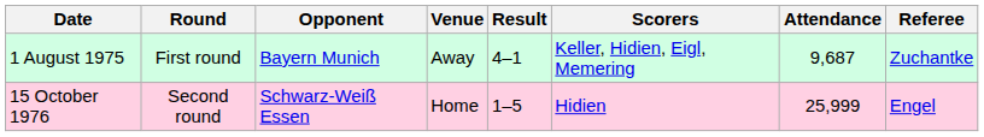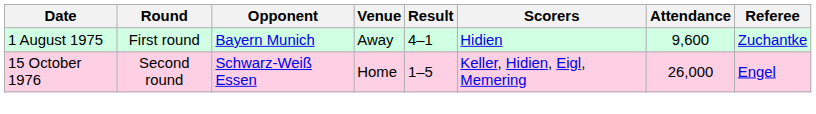 <table class="wikitable">
 <tr>
 <th>Date</th>
 <th>Round</th>
 <th>Opponent</th>
 <th>Venue</th>
 <th>Result</th>
 <th>Scorers</th>
 <th>Attendance</th>
 <th>Referee</th>
 </tr>
 <tr bgcolor = "#d0ffe3">
 <td>1 August 1975</td>
 <td align="center">First round</td>
 <td><a href='#'>Bayern Munich</a></td>
 <td>Away</td>
 <td>4–1</td>
-<td><a href='#'>Keller</a>, <a href='#'>Hidien</a>, <a href='#'>Eigl</a>, <a href='#'>Memering</a></td>
-<td align="center">9,687</td>
+<td><a href='#'>Hidien</a></td>
+<td align="center">9,600</td>
 <td><a href='#'>Zuchantke</a></td>
 </tr>
 <tr bgcolor = "#ffd0e3">
 <td>15 October 1976</td>
 <td align="center">Second round</td>
 <td><a href='#'>Schwarz-Weiß Essen</a></td>
 <td>Home</td>
 <td>1–5</td>
-<td><a href='#'>Hidien</a></td>
-<td align="center">25,999</td>
+<td><a href='#'>Keller</a>, <a href='#'>Hidien</a>, <a href='#'>Eigl</a>, <a href='#'>Memering</a></td>
+<td align="center">26,000</td>
 <td><a href='#'>Engel</a></td>
 </tr>
 </table>
